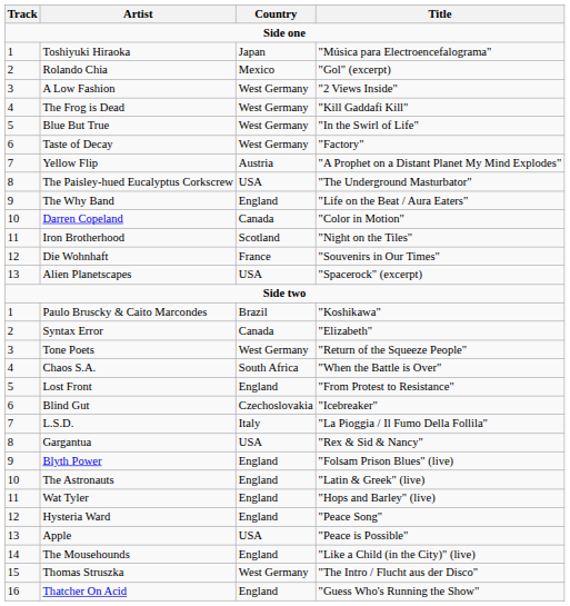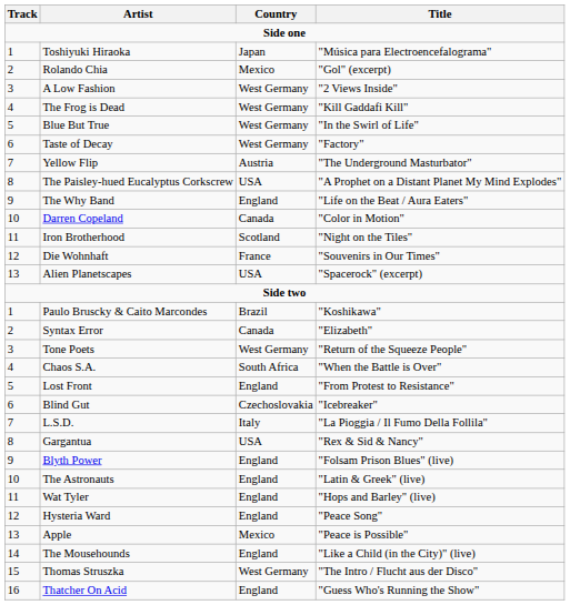 <table class="wikitable">
 <tr>
 <th>Track</th>
 <th>Artist</th>
 <th>Country</th>
 <th>Title</th>
 </tr>
 <tr>
 <td colspan="4" align="center"><strong>Side one</strong></td>
 </tr>
 <tr>
 <td>1</td>
 <td>Toshiyuki Hiraoka</td>
 <td>Japan</td>
 <td>"Música para Electroencefalograma"</td>
 </tr>
 <tr>
 <td>2</td>
 <td>Rolando Chia</td>
 <td>Mexico</td>
 <td>"Gol" (excerpt)</td>
 </tr>
 <tr>
 <td>3</td>
 <td>A Low Fashion</td>
 <td>West Germany</td>
 <td>"2 Views Inside"</td>
 </tr>
 <tr>
 <td>4</td>
 <td>The Frog is Dead</td>
 <td>West Germany</td>
 <td>"Kill Gaddafi Kill"</td>
 </tr>
 <tr>
 <td>5</td>
 <td>Blue But True</td>
 <td>West Germany</td>
 <td>"In the Swirl of Life"</td>
 </tr>
 <tr>
 <td>6</td>
 <td>Taste of Decay</td>
 <td>West Germany</td>
 <td>"Factory"</td>
 </tr>
 <tr>
 <td>7</td>
 <td>Yellow Flip</td>
 <td>Austria</td>
-<td>"A Prophet on a Distant Planet My Mind Explodes"</td>
+<td>"The Underground Masturbator"</td>
 </tr>
 <tr>
 <td>8</td>
 <td>The Paisley-hued Eucalyptus Corkscrew </td>
 <td>USA</td>
-<td>"The Underground Masturbator"</td>
+<td>"A Prophet on a Distant Planet My Mind Explodes"</td>
 </tr>
 <tr>
 <td>9</td>
 <td>The Why Band</td>
 <td>England</td>
 <td>"Life on the Beat / Aura Eaters"</td>
 </tr>
 <tr>
 <td>10</td>
 <td><a href='#'>Darren Copeland</a></td>
 <td>Canada</td>
 <td>"Color in Motion"</td>
 </tr>
 <tr>
 <td>11</td>
 <td>Iron Brotherhood</td>
 <td>Scotland</td>
 <td>"Night on the Tiles"</td>
 </tr>
 <tr>
 <td>12</td>
 <td>Die Wohnhaft</td>
 <td>France</td>
 <td>"Souvenirs in Our Times"</td>
 </tr>
 <tr>
 <td>13</td>
 <td>Alien Planetscapes</td>
 <td>USA</td>
 <td>"Spacerock" (excerpt)</td>
 </tr>
 <tr>
 <td colspan="4" align="center"><strong>Side two</strong></td>
 </tr>
 <tr>
 <td>1</td>
 <td>Paulo Bruscky & Caito Marcondes</td>
 <td>Brazil</td>
 <td>"Koshikawa"</td>
 </tr>
 <tr>
 <td>2</td>
 <td>Syntax Error</td>
 <td>Canada</td>
 <td>"Elizabeth"</td>
 </tr>
 <tr>
 <td>3</td>
 <td>Tone Poets</td>
 <td>West Germany</td>
 <td>"Return of the Squeeze People"</td>
 </tr>
 <tr>
 <td>4</td>
 <td>Chaos S.A.</td>
 <td>South Africa</td>
 <td>"When the Battle is Over"</td>
 </tr>
 <tr>
 <td>5</td>
 <td>Lost Front</td>
 <td>England</td>
 <td>"From Protest to Resistance"</td>
 </tr>
 <tr>
 <td>6</td>
 <td>Blind Gut</td>
 <td>Czechoslovakia</td>
 <td>"Icebreaker"</td>
 </tr>
 <tr>
 <td>7</td>
 <td>L.S.D.</td>
 <td>Italy</td>
 <td>"La Pioggia / Il Fumo Della Follila"</td>
 </tr>
 <tr>
 <td>8</td>
 <td>Gargantua</td>
 <td>USA</td>
 <td>"Rex & Sid & Nancy"</td>
 </tr>
 <tr>
 <td>9</td>
 <td><a href='#'>Blyth Power</a></td>
 <td>England</td>
 <td>"Folsam Prison Blues" (live)</td>
 </tr>
 <tr>
 <td>10</td>
 <td>The Astronauts</td>
 <td>England</td>
 <td>"Latin & Greek" (live)</td>
 </tr>
 <tr>
 <td>11</td>
 <td>Wat Tyler</td>
 <td>England</td>
 <td>"Hops and Barley" (live)</td>
 </tr>
 <tr>
 <td>12</td>
 <td>Hysteria Ward</td>
 <td>England</td>
 <td>"Peace Song"</td>
 </tr>
 <tr>
 <td>13</td>
 <td>Apple</td>
-<td>USA</td>
+<td>Mexico</td>
 <td>"Peace is Possible"</td>
 </tr>
 <tr>
 <td>14</td>
 <td>The Mousehounds</td>
 <td>England</td>
 <td>"Like a Child (in the City)" (live)</td>
 </tr>
 <tr>
 <td>15</td>
 <td>Thomas Struszka</td>
 <td>West Germany</td>
 <td>"The Intro / Flucht aus der Disco"</td>
 </tr>
 <tr>
 <td>16</td>
 <td><a href='#'>Thatcher On Acid</a></td>
 <td>England</td>
 <td>"Guess Who's Running the Show"</td>
 </tr>
 </table>
